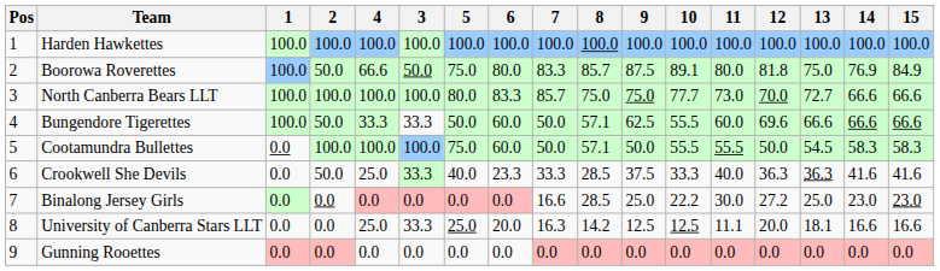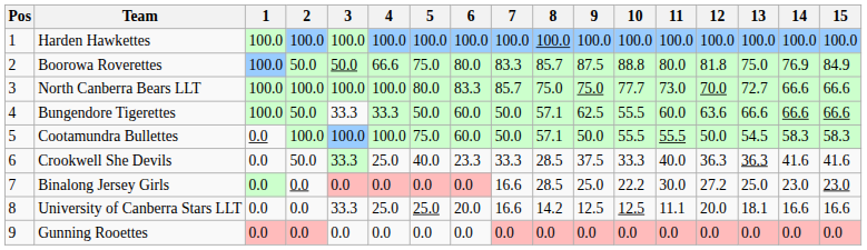 <table class="wikitable">
 <tr>
 <th>Pos</th>
 <th>Team</th>
 <th>1</th>
 <th>2</th>
+<th>3</th>
 <th>4</th>
-<th>3</th>
 <th>5</th>
 <th>6</th>
 <th>7</th>
 <th>8</th>
 <th>9</th>
 <th>10</th>
 <th>11</th>
 <th>12</th>
 <th>13</th>
 <th>14</th>
 <th>15</th>
 </tr>
 <tr>
 <td>1</td>
 <td> Harden Hawkettes</td>
 <td style="background:#ccffcc;">100.0</td>
 <td style="background:#99ccff;">100.0</td>
+<td style="background:#ccffcc;">100.0</td>
 <td style="background:#99ccff;">100.0</td>
-<td style="background:#ccffcc;">100.0</td>
 <td style="background:#99ccff;">100.0</td>
 <td style="background:#99ccff;">100.0</td>
 <td style="background:#99ccff;">100.0</td>
 <td style="background:#99ccff;"><u>100.0</u></td>
 <td style="background:#99ccff;">100.0</td>
 <td style="background:#99ccff;">100.0</td>
 <td style="background:#99ccff;">100.0</td>
 <td style="background:#99ccff;">100.0</td>
 <td style="background:#99ccff;">100.0</td>
 <td style="background:#99ccff;">100.0</td>
 <td style="background:#99ccff;">100.0</td>
 </tr>
 <tr>
 <td>2</td>
 <td> Boorowa Roverettes</td>
 <td style="background:#99ccff;">100.0</td>
 <td style="background:#ccffcc;">50.0</td>
+<td style="background:#ccffcc;"><u>50.0</u></td>
 <td style="background:#ccffcc;">66.6</td>
-<td style="background:#ccffcc;"><u>50.0</u></td>
 <td style="background:#ccffcc;">75.0</td>
 <td style="background:#ccffcc;">80.0</td>
 <td style="background:#ccffcc;">83.3</td>
 <td style="background:#ccffcc;">85.7</td>
 <td style="background:#ccffcc;">87.5</td>
-<td style="background:#ccffcc;">89.1</td>
+<td style="background:#ccffcc;">88.8</td>
 <td style="background:#ccffcc;">80.0</td>
 <td style="background:#ccffcc;">81.8</td>
 <td style="background:#ccffcc;">75.0</td>
 <td style="background:#ccffcc;">76.9</td>
 <td style="background:#ccffcc;">84.9</td>
 </tr>
 <tr>
 <td>3</td>
 <td> North Canberra Bears LLT</td>
 <td style="background:#ccffcc;">100.0</td>
 <td style="background:#ccffcc;">100.0</td>
 <td style="background:#ccffcc;">100.0</td>
 <td style="background:#ccffcc;">100.0</td>
 <td style="background:#ccffcc;">80.0</td>
 <td style="background:#ccffcc;">83.3</td>
 <td style="background:#ccffcc;">85.7</td>
 <td style="background:#ccffcc;">75.0</td>
 <td style="background:#ccffcc;"><u>75.0</u></td>
 <td style="background:#ccffcc;">77.7</td>
 <td style="background:#ccffcc;">73.0</td>
 <td style="background:#ccffcc;"><u>70.0</u></td>
 <td style="background:#ccffcc;">72.7</td>
 <td style="background:#ccffcc;">66.6</td>
 <td style="background:#ccffcc;">66.6</td>
 </tr>
 <tr>
 <td>4</td>
 <td> Bungendore Tigerettes</td>
 <td style="background:#ccffcc;">100.0</td>
 <td style="background:#ccffcc;">50.0</td>
+<td>33.3</td>
 <td style="background:#ccffcc;">33.3</td>
-<td>33.3</td>
 <td style="background:#ccffcc;">50.0</td>
 <td style="background:#ccffcc;">60.0</td>
 <td style="background:#ccffcc;">50.0</td>
 <td style="background:#ccffcc;">57.1</td>
 <td style="background:#ccffcc;">62.5</td>
 <td style="background:#ccffcc;">55.5</td>
 <td style="background:#ccffcc;">60.0</td>
-<td style="background:#ccffcc;">69.6</td>
+<td style="background:#ccffcc;">63.6</td>
 <td style="background:#ccffcc;">66.6</td>
 <td style="background:#ccffcc;"><u>66.6</u></td>
 <td style="background:#ccffcc;"><u>66.6</u></td>
 </tr>
 <tr>
 <td>5</td>
 <td> Cootamundra Bullettes</td>
 <td><u>0.0</u></td>
 <td style="background:#ccffcc;">100.0</td>
+<td style="background:#99ccff;">100.0</td>
 <td style="background:#ccffcc;">100.0</td>
-<td style="background:#99ccff;">100.0</td>
 <td style="background:#ccffcc;">75.0</td>
 <td style="background:#ccffcc;">60.0</td>
 <td style="background:#ccffcc;">50.0</td>
 <td style="background:#ccffcc;">57.1</td>
 <td style="background:#ccffcc;">50.0</td>
 <td style="background:#ccffcc;">55.5</td>
 <td style="background:#ccffcc;"><u>55.5</u></td>
 <td style="background:#ccffcc;">50.0</td>
 <td style="background:#ccffcc;">54.5</td>
 <td style="background:#ccffcc;">58.3</td>
 <td style="background:#ccffcc;">58.3</td>
 </tr>
 <tr>
 <td>6</td>
 <td> Crookwell She Devils</td>
 <td>0.0</td>
 <td>50.0</td>
+<td style="background:#ccffcc;">33.3</td>
 <td>25.0</td>
-<td style="background:#ccffcc;">33.3</td>
 <td>40.0</td>
 <td>23.3</td>
 <td>33.3</td>
 <td>28.5</td>
 <td>37.5</td>
 <td>33.3</td>
 <td>40.0</td>
 <td>36.3</td>
 <td><u>36.3</u></td>
 <td>41.6</td>
 <td>41.6</td>
 </tr>
 <tr>
 <td>7</td>
 <td> Binalong Jersey Girls</td>
 <td style="background:#ccffcc;">0.0</td>
 <td><u>0.0</u></td>
 <td style="background:#ffbbbb;">0.0</td>
 <td style="background:#ffbbbb;">0.0</td>
 <td style="background:#ffbbbb;">0.0</td>
 <td style="background:#ffbbbb;">0.0</td>
 <td>16.6</td>
 <td>28.5</td>
 <td>25.0</td>
 <td>22.2</td>
 <td>30.0</td>
 <td>27.2</td>
 <td>25.0</td>
 <td>23.0</td>
 <td><u>23.0</u></td>
 </tr>
 <tr>
 <td>8</td>
 <td> University of Canberra Stars LLT</td>
 <td>0.0</td>
 <td>0.0</td>
+<td>33.3</td>
 <td>25.0</td>
-<td>33.3</td>
 <td><u>25.0</u></td>
 <td>20.0</td>
-<td>16.3</td>
+<td>16.6</td>
 <td>14.2</td>
 <td>12.5</td>
 <td><u>12.5</u></td>
 <td>11.1</td>
 <td>20.0</td>
 <td>18.1</td>
 <td>16.6</td>
 <td>16.6</td>
 </tr>
 <tr>
 <td>9</td>
 <td> Gunning Rooettes</td>
 <td style="background:#ffbbbb;">0.0</td>
 <td style="background:#ffbbbb;">0.0</td>
 <td>0.0</td>
 <td>0.0</td>
 <td>0.0</td>
 <td>0.0</td>
 <td style="background:#ffbbbb;">0.0</td>
 <td style="background:#ffbbbb;">0.0</td>
 <td style="background:#ffbbbb;">0.0</td>
 <td style="background:#ffbbbb;">0.0</td>
 <td style="background:#ffbbbb;">0.0</td>
 <td style="background:#ffbbbb;">0.0</td>
 <td style="background:#ffbbbb;">0.0</td>
 <td style="background:#ffbbbb;">0.0</td>
 <td style="background:#ffbbbb;">0.0</td>
 </tr>
 </table>
